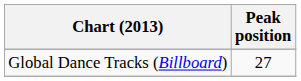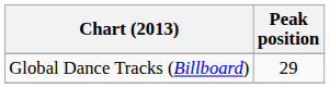 <table class="wikitable sortable">
 <tr>
 <th>Chart (2013)</th>
 <th>Peak<br>position</th>
 </tr>
 <tr>
 </tr>
 <tr>
 <td>Global Dance Tracks (<em><a href='#'>Billboard</a></em>)</td>
-<td style="text-align:center;">27</td>
+<td style="text-align:center;">29</td>
 </tr>
 <tr>
 </tr>
 <tr>
 </tr>
 <tr>
 </tr>
 <tr>
 </tr>
 <tr>
 </tr>
 </table>
